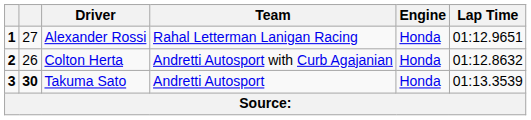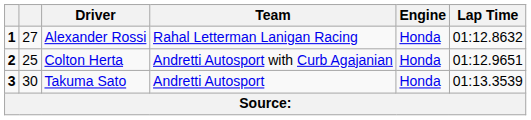 <table class="wikitable" style="font-size:85%;">
 <tr>
 <th></th>
 <th></th>
 <th>Driver</th>
 <th>Team</th>
 <th>Engine</th>
 <th>Lap Time</th>
 </tr>
 <tr>
 <td style="text-align:center;"><strong>1</strong></td>
 <td style="text-align:center;">27</td>
 <td> <a href='#'>Alexander Rossi</a></td>
 <td><a href='#'>Rahal Letterman Lanigan Racing</a></td>
 <td><a href='#'>Honda</a></td>
+<td>01:12.8632</td>
+</tr>
+<tr>
+<td style="text-align:center;"><strong>2</strong></td>
+<td style="text-align:center;">25</td>
+<td> <a href='#'>Colton Herta</a> <strong></strong></td>
+<td><a href='#'>Andretti Autosport</a> with <a href='#'>Curb Agajanian</a></td>
+<td><a href='#'>Honda</a></td>
 <td>01:12.9651</td>
 </tr>
 <tr>
-<td style="text-align:center;"><strong>2</strong></td>
-<td style="text-align:center;">26</td>
-<td> <a href='#'>Colton Herta</a> <strong></strong></td>
-<td><a href='#'>Andretti Autosport</a> with <a href='#'>Curb Agajanian</a></td>
-<td><a href='#'>Honda</a></td>
-<td>01:12.8632</td>
-</tr>
-<tr>
 <td style="text-align:center;"><strong>3</strong></td>
-<td style="text-align:center;"><strong>30</strong></td>
+<td style="text-align:center;">30</td>
 <td> <a href='#'>Takuma Sato</a></td>
 <td><a href='#'>Andretti Autosport</a></td>
 <td><a href='#'>Honda</a></td>
 <td>01:13.3539</td>
 </tr>
 <tr>
 <th colspan="6">Source:</th>
 </tr>
 </table>
